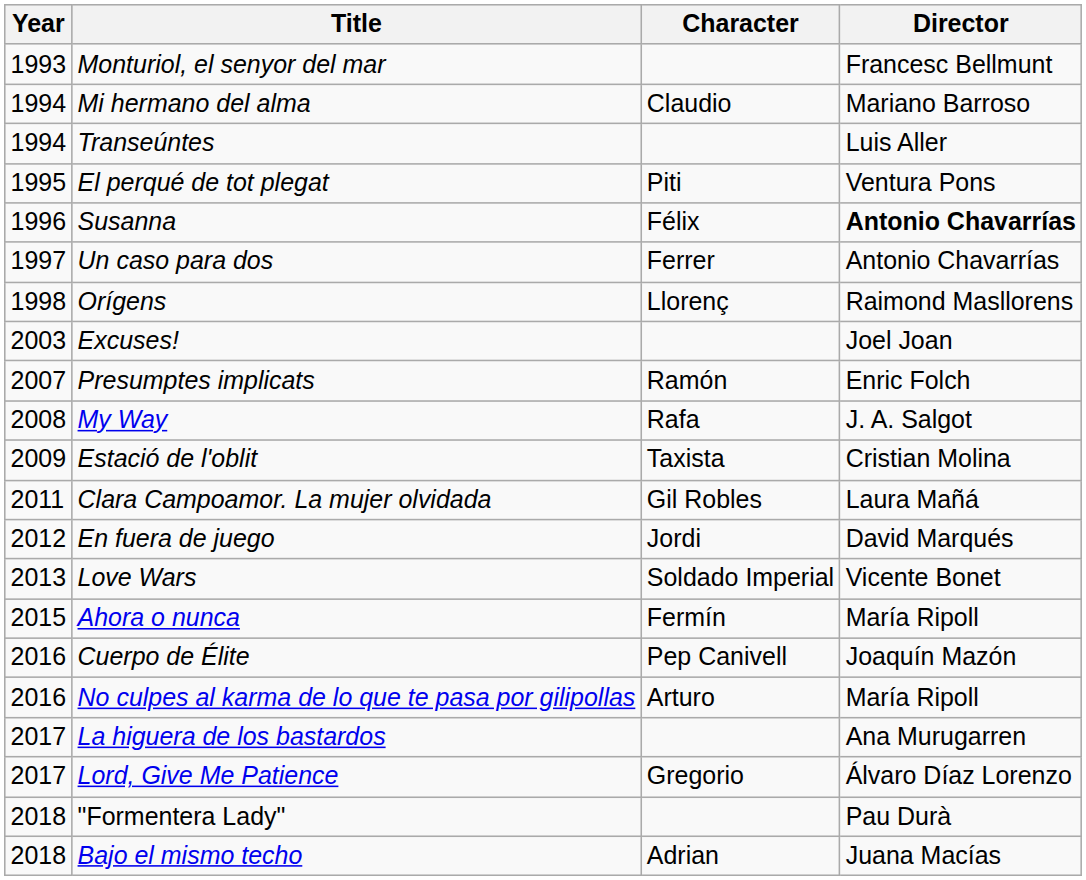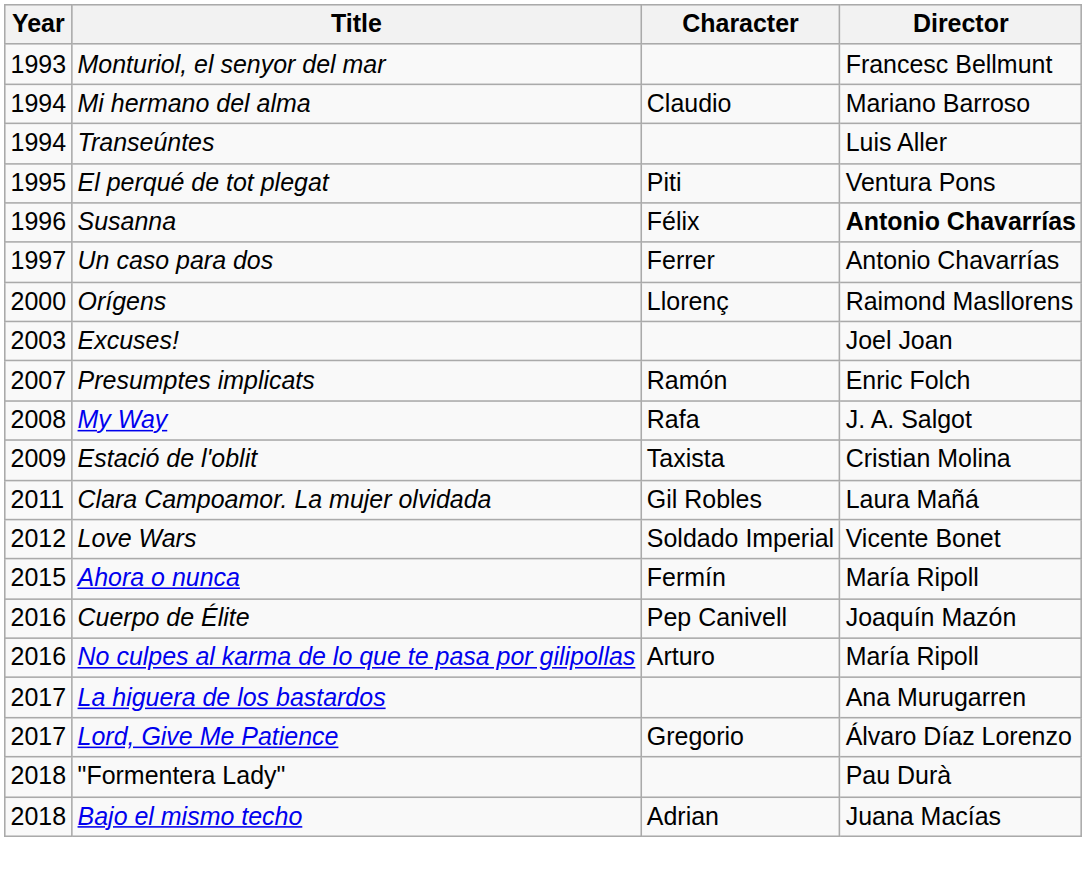 <table class="wikitable">
 <tr>
 <th>Year</th>
 <th>Title</th>
 <th>Character</th>
 <th>Director</th>
 </tr>
 <tr>
 <td>1993</td>
 <td><em>Monturiol, el senyor del mar</em></td>
 <td></td>
 <td>Francesc Bellmunt</td>
 </tr>
 <tr>
 <td>1994</td>
 <td><em>Mi hermano del alma</em></td>
 <td>Claudio</td>
 <td>Mariano Barroso</td>
 </tr>
 <tr>
 <td>1994</td>
 <td><em>Transeúntes</em></td>
 <td></td>
 <td>Luis Aller</td>
 </tr>
 <tr>
 <td>1995</td>
 <td><em>El perqué de tot plegat</em></td>
 <td>Piti</td>
 <td>Ventura Pons</td>
 </tr>
 <tr>
 <td>1996</td>
 <td><em>Susanna</em></td>
 <td>Félix</td>
 <td><strong>Antonio Chavarrías</strong></td>
 </tr>
 <tr>
 <td>1997</td>
 <td><em>Un caso para dos</em></td>
 <td>Ferrer</td>
 <td>Antonio Chavarrías</td>
 </tr>
 <tr>
-<td>1998</td>
+<td>2000</td>
 <td><em>Orígens</em></td>
 <td>Llorenç</td>
 <td>Raimond Masllorens</td>
 </tr>
 <tr>
 <td>2003</td>
 <td><em>Excuses!</em></td>
 <td></td>
 <td>Joel Joan</td>
 </tr>
 <tr>
 <td>2007</td>
 <td><em>Presumptes implicats</em></td>
 <td>Ramón</td>
 <td>Enric Folch</td>
 </tr>
 <tr>
 <td>2008</td>
 <td><em><a href='#'>My Way</a></em></td>
 <td>Rafa</td>
 <td>J. A. Salgot</td>
 </tr>
 <tr>
 <td>2009</td>
 <td><em>Estació de l'oblit</em></td>
 <td>Taxista</td>
 <td Cristian Molina (cineasta)>Cristian Molina</td>
 </tr>
 <tr>
 <td>2011</td>
 <td><em>Clara Campoamor. La mujer olvidada</em></td>
 <td>Gil Robles</td>
 <td>Laura Mañá</td>
 </tr>
 <tr>
 <td>2012</td>
-<td><em>En fuera de juego</em></td>
-<td>Jordi</td>
-<td>David Marqués</td>
-</tr>
-<tr>
-<td>2013</td>
 <td><em>Love Wars</em></td>
 <td>Soldado Imperial</td>
 <td>Vicente Bonet</td>
 </tr>
 <tr>
 <td>2015</td>
 <td><em><a href='#'>Ahora o nunca</a></em></td>
 <td>Fermín</td>
 <td>María Ripoll</td>
 </tr>
 <tr>
 <td>2016</td>
 <td><em>Cuerpo de Élite</em></td>
 <td>Pep Canivell</td>
 <td>Joaquín Mazón</td>
 </tr>
 <tr>
 <td>2016</td>
 <td><em><a href='#'>No culpes al karma de lo que te pasa por gilipollas</a></em></td>
 <td>Arturo</td>
 <td>María Ripoll</td>
 </tr>
 <tr>
 <td>2017</td>
 <td><em><a href='#'>La higuera de los bastardos</a></em></td>
 <td></td>
 <td>Ana Murugarren</td>
 </tr>
 <tr>
 <td>2017</td>
 <td><em><a href='#'>Lord, Give Me Patience</a></em></td>
 <td>Gregorio</td>
 <td>Álvaro Díaz Lorenzo</td>
 </tr>
 <tr>
 <td>2018</td>
 <td>"Formentera Lady"</td>
 <td></td>
 <td>Pau Durà</td>
 </tr>
 <tr>
 <td>2018</td>
 <td><em><a href='#'>Bajo el mismo techo</a></em></td>
 <td>Adrian</td>
 <td>Juana Macías</td>
 </tr>
 </table>
